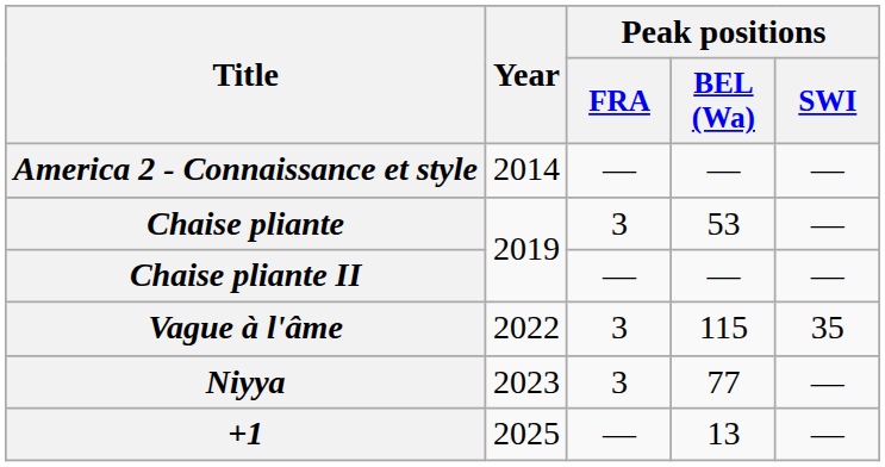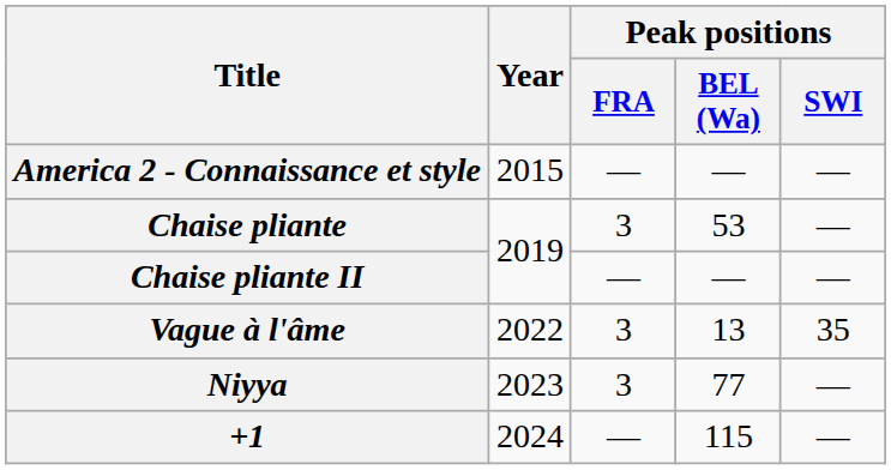 <table class="wikitable plainrowheaders" style="text-align:center">
 <tr>
 <th scope="col" rowspan="2">Title</th>
 <th scope="col" rowspan="2">Year</th>
 <th scope="col" colspan="3">Peak positions</th>
 </tr>
 <tr>
 <th scope="col" style="width:3em;font-size:90%;"><a href='#'>FRA</a><br></th>
 <th scope="col" style="width:3em;font-size:90%;"><a href='#'>BEL <br>(Wa)</a><br></th>
 <th scope="col" style="width:3em;font-size:90%;"><a href='#'>SWI</a><br></th>
 </tr>
 <tr>
 <th scope="row"><em>America 2 - Connaissance et style</em></th>
-<td>2014</td>
+<td>2015</td>
 <td>—</td>
 <td>—</td>
 <td>—</td>
 </tr>
 <tr>
 <th scope="row"><em>Chaise pliante</em></th>
 <td rowspan=2>2019</td>
 <td>3</td>
 <td>53</td>
 <td>—</td>
 </tr>
 <tr>
 <th scope="row"><em>Chaise pliante II</em></th>
 <td>—</td>
 <td>—</td>
 <td>—</td>
 </tr>
 <tr>
 <th scope="row"><em>Vague à l'âme</em></th>
 <td>2022</td>
 <td>3</td>
-<td>115</td>
+<td>13</td>
 <td>35</td>
 </tr>
 <tr>
 <th scope="row"><em>Niyya</em></th>
 <td>2023</td>
 <td>3</td>
 <td>77</td>
 <td>—</td>
 </tr>
 <tr>
 <th scope="row"><em>+1</em></th>
-<td>2025</td>
+<td>2024</td>
 <td>—</td>
-<td>13</td>
+<td>115</td>
 <td>—</td>
 </tr>
 </table>
